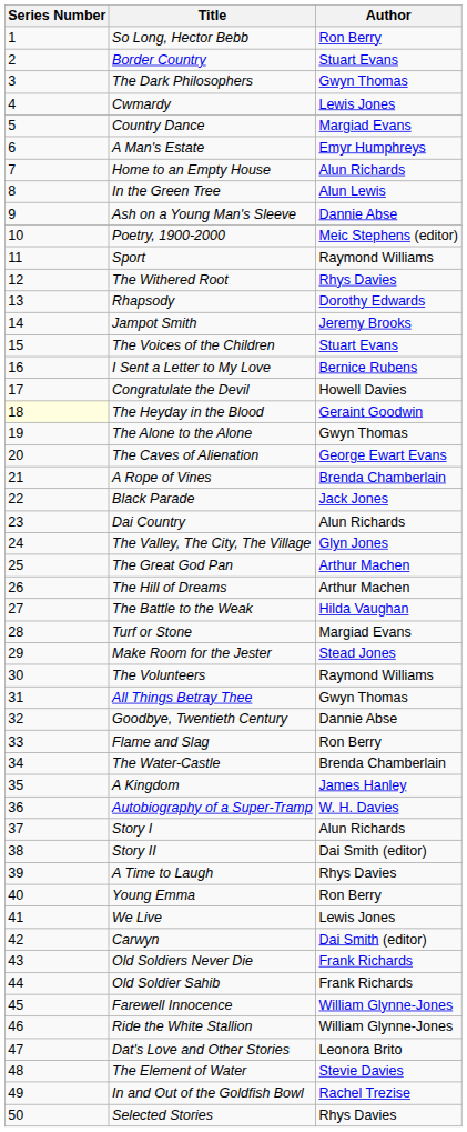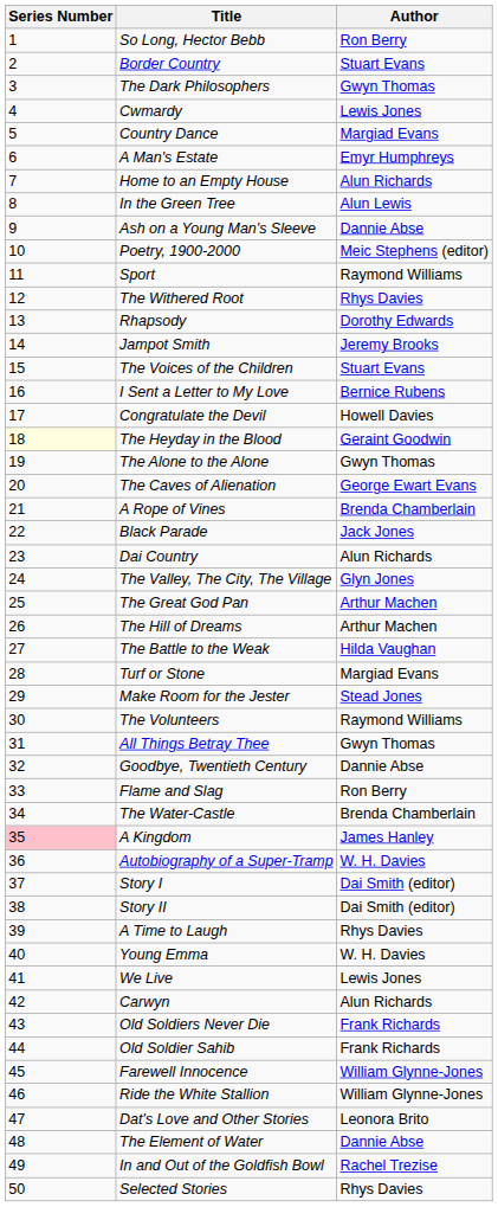 <table class="wikitable sortable">
 <tr>
 <th>Series Number</th>
 <th>Title</th>
 <th>Author</th>
 </tr>
 <tr>
 <td>1</td>
 <td><em>So Long, Hector Bebb</em></td>
 <td><a href='#'>Ron Berry</a></td>
 </tr>
 <tr>
 <td>2</td>
 <td><a href='#'><em>Border Country</em></a></td>
 <td><a href='#'>Stuart Evans</a></td>
 </tr>
 <tr>
 <td>3</td>
 <td><em>The Dark Philosophers</em></td>
 <td><a href='#'>Gwyn Thomas</a></td>
 </tr>
 <tr>
 <td>4</td>
 <td><em>Cwmardy</em></td>
 <td><a href='#'>Lewis Jones</a></td>
 </tr>
 <tr>
 <td>5</td>
 <td><em>Country Dance</em></td>
 <td><a href='#'>Margiad Evans</a></td>
 </tr>
 <tr>
 <td>6</td>
 <td><em>A Man's Estate</em></td>
 <td><a href='#'>Emyr Humphreys</a></td>
 </tr>
 <tr>
 <td>7</td>
 <td><em>Home to an Empty House</em></td>
 <td><a href='#'>Alun Richards</a></td>
 </tr>
 <tr>
 <td>8</td>
 <td><em>In the Green Tree</em></td>
 <td><a href='#'>Alun Lewis</a></td>
 </tr>
 <tr>
 <td>9</td>
 <td><em>Ash on a Young Man's Sleeve</em></td>
 <td><a href='#'>Dannie Abse</a></td>
 </tr>
 <tr>
 <td>10</td>
 <td><em>Poetry, 1900-2000</em></td>
 <td><a href='#'>Meic Stephens</a> (editor)</td>
 </tr>
 <tr>
 <td>11</td>
 <td><em>Sport</em></td>
 <td>Raymond Williams</td>
 </tr>
 <tr>
 <td>12</td>
 <td><em>The Withered Root</em></td>
 <td><a href='#'>Rhys Davies</a></td>
 </tr>
 <tr>
 <td>13</td>
 <td><em>Rhapsody</em></td>
 <td><a href='#'>Dorothy Edwards</a></td>
 </tr>
 <tr>
 <td>14</td>
 <td><em>Jampot Smith</em></td>
 <td><a href='#'>Jeremy Brooks</a></td>
 </tr>
 <tr>
 <td>15</td>
 <td><em>The Voices of the Children</em></td>
 <td><a href='#'>Stuart Evans</a></td>
 </tr>
 <tr>
 <td>16</td>
 <td><em>I Sent a Letter to My Love</em></td>
 <td><a href='#'>Bernice Rubens</a></td>
 </tr>
 <tr>
 <td>17</td>
 <td><em>Congratulate the Devil</em></td>
 <td>Howell Davies</td>
 </tr>
 <tr>
 <td style="background: lightyellow;">18</td>
 <td><em>The Heyday in the Blood</em></td>
 <td><a href='#'>Geraint Goodwin</a></td>
 </tr>
 <tr>
 <td>19</td>
 <td><em>The Alone to the Alone</em></td>
 <td>Gwyn Thomas</td>
 </tr>
 <tr>
 <td>20</td>
 <td><em>The Caves of Alienation</em></td>
 <td><a href='#'>George Ewart Evans</a></td>
 </tr>
 <tr>
 <td>21</td>
 <td><em>A Rope of Vines</em></td>
 <td><a href='#'>Brenda Chamberlain</a></td>
 </tr>
 <tr>
 <td>22</td>
 <td><em>Black Parade</em></td>
 <td><a href='#'>Jack Jones</a></td>
 </tr>
 <tr>
 <td>23</td>
 <td><em>Dai Country</em></td>
 <td>Alun Richards</td>
 </tr>
 <tr>
 <td>24</td>
 <td><em>The Valley, The City, The Village</em></td>
 <td><a href='#'>Glyn Jones</a></td>
 </tr>
 <tr>
 <td>25</td>
 <td><em>The Great God Pan</em></td>
 <td><a href='#'>Arthur Machen</a></td>
 </tr>
 <tr>
 <td>26</td>
 <td><em>The Hill of Dreams</em></td>
 <td>Arthur Machen</td>
 </tr>
 <tr>
 <td>27</td>
 <td><em>The Battle to the Weak</em></td>
 <td><a href='#'>Hilda Vaughan</a></td>
 </tr>
 <tr>
 <td>28</td>
 <td><em>Turf or Stone</em></td>
 <td>Margiad Evans</td>
 </tr>
 <tr>
 <td>29</td>
 <td><em>Make Room for the Jester</em></td>
 <td><a href='#'>Stead Jones</a></td>
 </tr>
 <tr>
 <td>30</td>
 <td><em>The Volunteers</em></td>
 <td>Raymond Williams</td>
 </tr>
 <tr>
 <td>31</td>
 <td><em><a href='#'>All Things Betray Thee</a></em></td>
 <td>Gwyn Thomas</td>
 </tr>
 <tr>
 <td>32</td>
 <td><em>Goodbye, Twentieth Century</em></td>
 <td>Dannie Abse</td>
 </tr>
 <tr>
 <td>33</td>
 <td><em>Flame and Slag</em></td>
 <td>Ron Berry</td>
 </tr>
 <tr>
 <td>34</td>
 <td><em>The Water-Castle</em></td>
 <td>Brenda Chamberlain</td>
 </tr>
 <tr>
-<td>35</td>
+<td style="background: pink;">35</td>
 <td><em>A Kingdom</em></td>
 <td><a href='#'>James Hanley</a></td>
 </tr>
 <tr>
 <td>36</td>
 <td><a href='#'><em>Autobiography of a Super-Tramp</em></a></td>
 <td><a href='#'>W. H. Davies</a></td>
 </tr>
 <tr>
 <td>37</td>
 <td><em>Story I</em></td>
-<td>Alun Richards</td>
+<td><a href='#'>Dai Smith</a> (editor)</td>
 </tr>
 <tr>
 <td>38</td>
 <td><em>Story II</em></td>
 <td>Dai Smith (editor)</td>
 </tr>
 <tr>
 <td>39</td>
 <td><em>A Time to Laugh</em></td>
 <td>Rhys Davies</td>
 </tr>
 <tr>
 <td>40</td>
 <td><em>Young Emma</em></td>
-<td>Ron Berry</td>
+<td>W. H. Davies</td>
 </tr>
 <tr>
 <td>41</td>
 <td><em>We Live</em></td>
 <td>Lewis Jones</td>
 </tr>
 <tr>
 <td>42</td>
 <td><em>Carwyn</em></td>
-<td><a href='#'>Dai Smith</a> (editor)</td>
+<td>Alun Richards</td>
 </tr>
 <tr>
 <td>43</td>
 <td><em>Old Soldiers Never Die</em></td>
 <td><a href='#'>Frank Richards</a></td>
 </tr>
 <tr>
 <td>44</td>
 <td><em>Old Soldier Sahib</em></td>
 <td>Frank Richards</td>
 </tr>
 <tr>
 <td>45</td>
 <td><em>Farewell Innocence</em></td>
 <td><a href='#'>William Glynne-Jones</a></td>
 </tr>
 <tr>
 <td>46</td>
 <td><em>Ride the White Stallion</em></td>
 <td>William Glynne-Jones</td>
 </tr>
 <tr>
 <td>47</td>
 <td><em>Dat's Love and Other Stories</em></td>
 <td>Leonora Brito</td>
 </tr>
 <tr>
 <td>48</td>
 <td><em>The Element of Water</em></td>
-<td><a href='#'>Stevie Davies</a></td>
+<td><a href='#'>Dannie Abse</a></td>
 </tr>
 <tr>
 <td>49</td>
 <td><em>In and Out of the Goldfish Bowl</em></td>
 <td><a href='#'>Rachel Trezise</a></td>
 </tr>
 <tr>
 <td>50</td>
 <td><em>Selected Stories</em></td>
 <td>Rhys Davies</td>
 </tr>
 </table>
